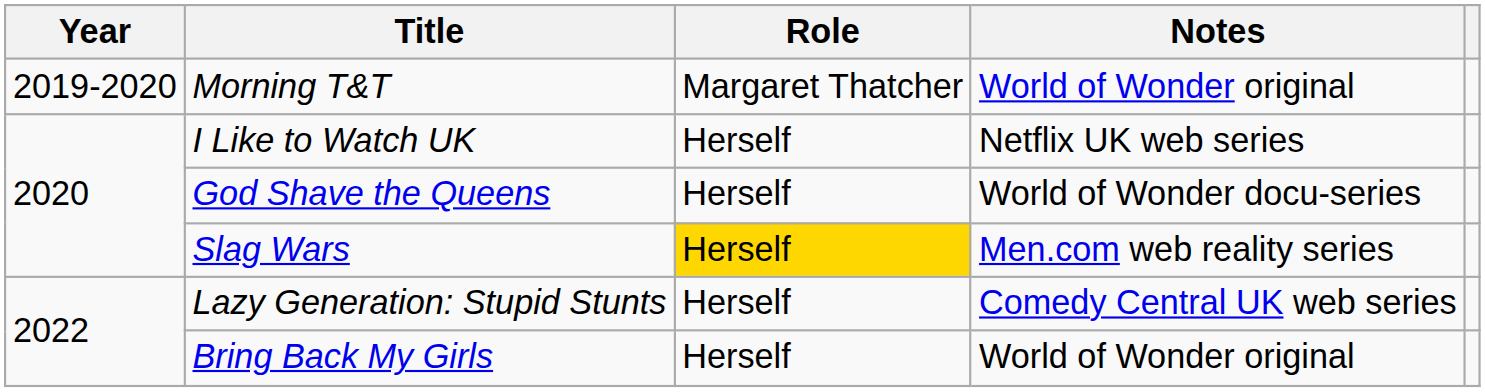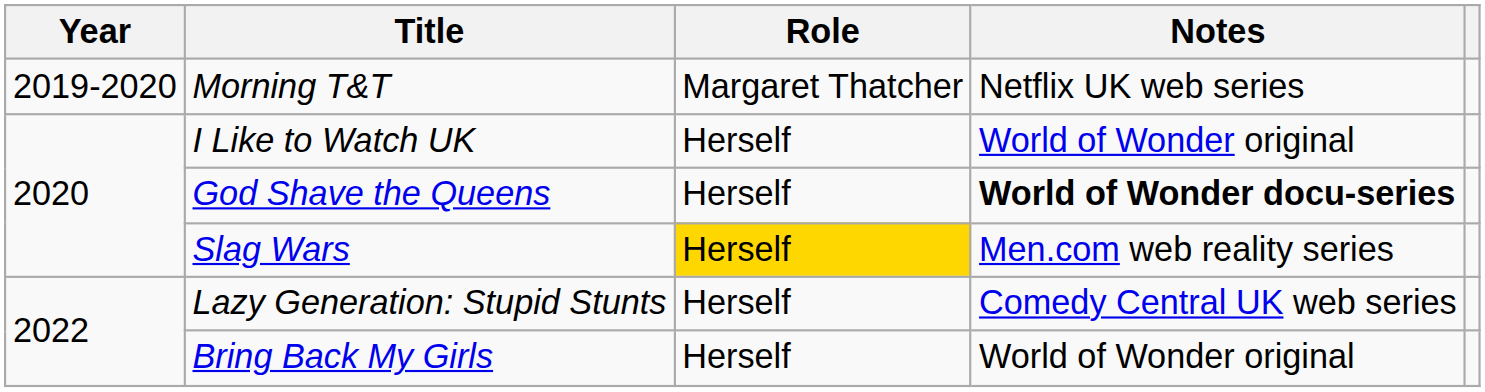 <table class="wikitable plainrowheaders sortable">
 <tr>
 <th scope="col">Year</th>
 <th scope="col">Title</th>
 <th scope="col">Role</th>
 <th scope="col">Notes</th>
 <th style="text-align: center;" class="unsortable"></th>
 </tr>
 <tr>
 <td>2019-2020</td>
 <td><em>Morning T&T</em></td>
 <td>Margaret Thatcher</td>
-<td><a href='#'>World of Wonder</a> original</td>
+<td>Netflix UK web series</td>
 <td></td>
 </tr>
 <tr>
 <td rowspan=3>2020</td>
 <td><em>I Like to Watch UK</em></td>
 <td>Herself</td>
-<td>Netflix UK web series</td>
+<td><a href='#'>World of Wonder</a> original</td>
 <td></td>
 </tr>
 <tr>
 <td><em><a href='#'>God Shave the Queens</a></em></td>
 <td>Herself</td>
-<td>World of Wonder docu-series</td>
+<td><strong>World of Wonder docu-series</strong></td>
 <td></td>
 </tr>
 <tr>
 <td><em><a href='#'>Slag Wars</a></em></td>
 <td style="background: gold;">Herself</td>
 <td><a href='#'>Men.com</a> web reality series</td>
 <td></td>
 </tr>
 <tr>
 <td rowspan="2">2022</td>
 <td><em>Lazy Generation: Stupid Stunts</em></td>
 <td>Herself</td>
 <td><a href='#'>Comedy Central UK</a> web series</td>
 <td></td>
 </tr>
 <tr>
 <td><em><a href='#'>Bring Back My Girls</a></em></td>
 <td>Herself</td>
 <td>World of Wonder original</td>
 <td></td>
 </tr>
 </table>
